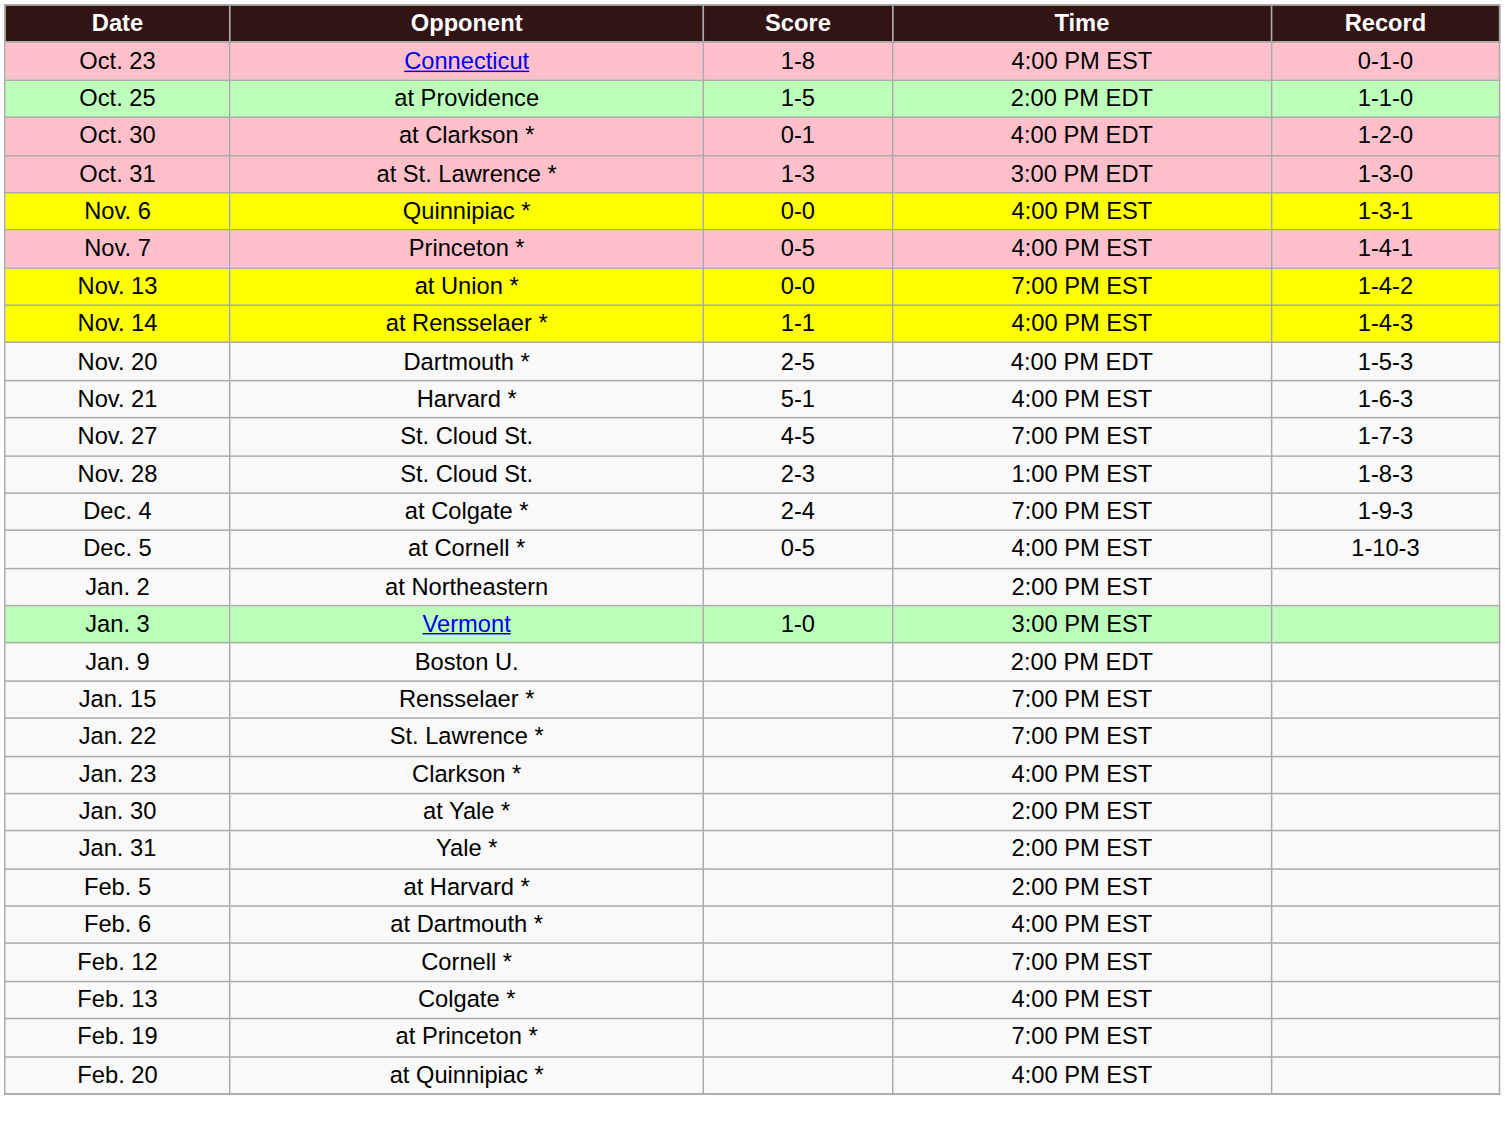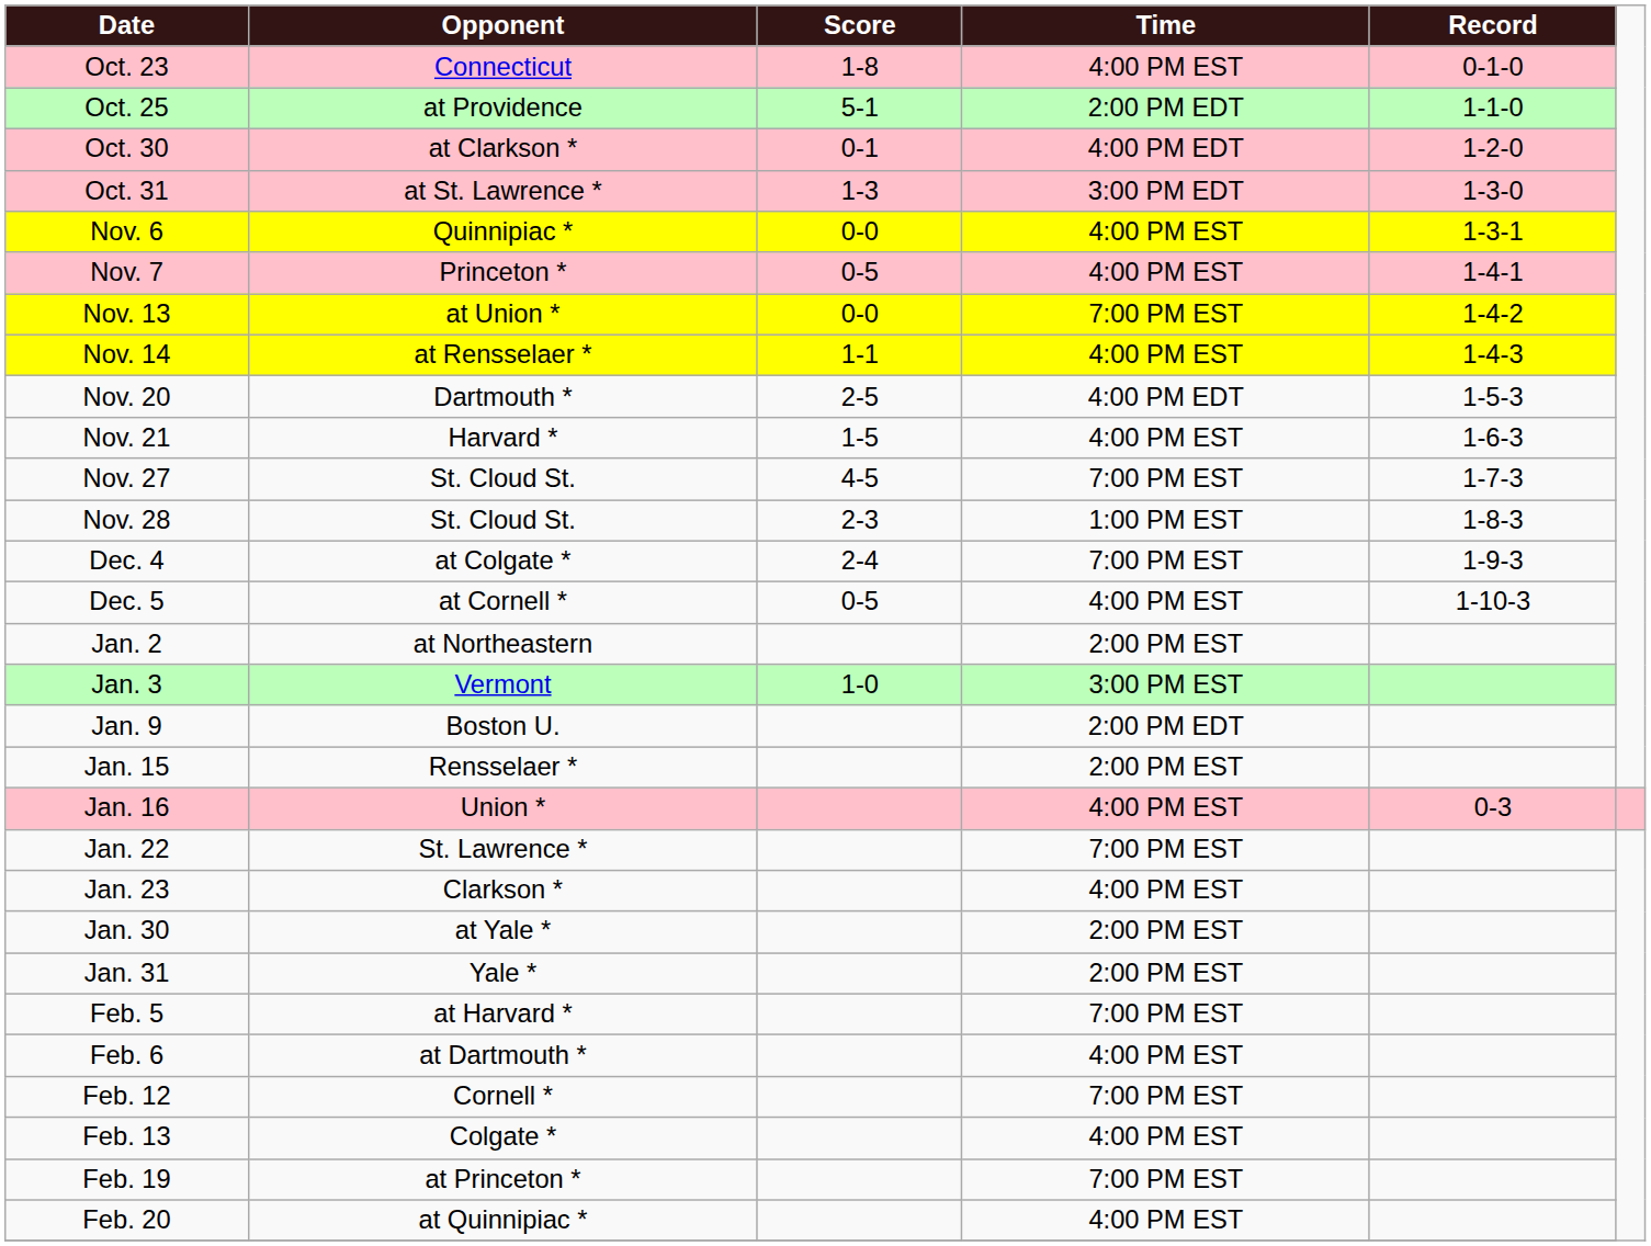 <table class="wikitable" width="80%">
 <tr align="center"  style=" background:#321414;color:#FFFFFF;">
 <td><strong>Date</strong></td>
 <td><strong>Opponent</strong></td>
 <td><strong>Score</strong></td>
 <td><strong>Time</strong></td>
 <td><strong>Record</strong></td>
 </tr>
 <tr align="center" bgcolor="pink">
 <td>Oct. 23</td>
 <td><a href='#'>Connecticut</a></td>
 <td>1-8</td>
 <td>4:00 PM EST</td>
 <td>0-1-0</td>
 </tr>
 <tr align="center" bgcolor="bbffbb">
 <td>Oct. 25</td>
 <td>at Providence</td>
-<td>1-5</td>
+<td>5-1</td>
 <td>2:00 PM EDT</td>
 <td>1-1-0</td>
 </tr>
 <tr align="center" bgcolor="pink">
 <td>Oct. 30</td>
 <td>at Clarkson *</td>
 <td>0-1</td>
 <td>4:00 PM EDT</td>
 <td>1-2-0</td>
 </tr>
 <tr align="center" bgcolor="pink">
 <td>Oct. 31</td>
 <td>at St. Lawrence *</td>
 <td>1-3</td>
 <td>3:00 PM EDT</td>
 <td>1-3-0</td>
 </tr>
 <tr align="center" bgcolor="yellow">
 <td>Nov. 6</td>
 <td>Quinnipiac *</td>
 <td>0-0</td>
 <td>4:00 PM EST</td>
 <td>1-3-1</td>
 </tr>
 <tr align="center" bgcolor="pink">
 <td>Nov. 7</td>
 <td>Princeton *</td>
 <td>0-5</td>
 <td>4:00 PM EST</td>
 <td>1-4-1</td>
 </tr>
 <tr align="center" bgcolor="yellow">
 <td>Nov. 13</td>
 <td>at Union *</td>
 <td>0-0</td>
 <td>7:00 PM EST</td>
 <td>1-4-2</td>
 </tr>
 <tr align="center" bgcolor="yellow">
 <td>Nov. 14</td>
 <td>at Rensselaer *</td>
 <td>1-1</td>
 <td>4:00 PM EST</td>
 <td>1-4-3</td>
 </tr>
 <tr align="center" bgcolor="">
 <td>Nov. 20</td>
 <td>Dartmouth *</td>
 <td>2-5</td>
 <td>4:00 PM EDT</td>
 <td>1-5-3</td>
 </tr>
 <tr align="center" bgcolor="">
 <td>Nov. 21</td>
 <td>Harvard *</td>
-<td>5-1</td>
+<td>1-5</td>
 <td>4:00 PM EST</td>
 <td>1-6-3</td>
 </tr>
 <tr align="center" bgcolor="">
 <td>Nov. 27</td>
 <td>St. Cloud St.</td>
 <td>4-5</td>
 <td>7:00 PM EST</td>
 <td>1-7-3</td>
 </tr>
 <tr align="center" bgcolor="">
 <td>Nov. 28</td>
 <td>St. Cloud St.</td>
 <td>2-3</td>
 <td>1:00 PM EST</td>
 <td>1-8-3</td>
 </tr>
 <tr align="center" bgcolor="">
 <td>Dec. 4</td>
 <td>at Colgate *</td>
 <td>2-4</td>
 <td>7:00 PM EST</td>
 <td>1-9-3</td>
 </tr>
 <tr align="center" bgcolor="">
 <td>Dec. 5</td>
 <td>at Cornell *</td>
 <td>0-5</td>
 <td>4:00 PM EST</td>
 <td>1-10-3</td>
 </tr>
 <tr align="center" bgcolor="">
 <td>Jan. 2</td>
 <td>at Northeastern</td>
 <td></td>
 <td>2:00 PM EST</td>
 <td></td>
 </tr>
 <tr align="center" bgcolor="bbffbb">
 <td>Jan. 3</td>
 <td><a href='#'>Vermont</a></td>
 <td>1-0</td>
 <td>3:00 PM EST</td>
 <td></td>
 </tr>
 <tr align="center" bgcolor="">
 <td>Jan. 9</td>
 <td>Boston U.</td>
 <td></td>
 <td>2:00 PM EDT</td>
 <td></td>
 </tr>
 <tr align="center" bgcolor="">
 <td>Jan. 15</td>
 <td>Rensselaer *</td>
 <td></td>
-<td>7:00 PM EST</td>
+<td>2:00 PM EST</td>
+<td></td>
+</tr>
+<tr align="center" bgcolor="pink">
+<td>Jan. 16</td>
+<td>Union *</td>
+<td></td>
+<td>4:00 PM EST</td>
+<td>0-3</td>
 <td></td>
 </tr>
 <tr align="center" bgcolor="">
 <td>Jan. 22</td>
 <td>St. Lawrence *</td>
 <td></td>
 <td>7:00 PM EST</td>
 <td></td>
 </tr>
 <tr align="center" bgcolor="">
 <td>Jan. 23</td>
 <td>Clarkson *</td>
 <td></td>
 <td>4:00 PM EST</td>
 <td></td>
 </tr>
 <tr align="center" bgcolor="">
 <td>Jan. 30</td>
 <td>at Yale *</td>
 <td></td>
 <td>2:00 PM EST</td>
 <td></td>
 </tr>
 <tr align="center" bgcolor="">
 <td>Jan. 31</td>
 <td>Yale *</td>
 <td></td>
 <td>2:00 PM EST</td>
 <td></td>
 </tr>
 <tr align="center" bgcolor="">
 <td>Feb. 5</td>
 <td>at Harvard *</td>
 <td></td>
-<td>2:00 PM EST</td>
+<td>7:00 PM EST</td>
 <td></td>
 </tr>
 <tr align="center" bgcolor="">
 <td>Feb. 6</td>
 <td>at Dartmouth *</td>
 <td></td>
 <td>4:00 PM EST</td>
 <td></td>
 </tr>
 <tr align="center" bgcolor="">
 <td>Feb. 12</td>
 <td>Cornell *</td>
 <td></td>
 <td>7:00 PM EST</td>
 <td></td>
 </tr>
 <tr align="center" bgcolor="">
 <td>Feb. 13</td>
 <td>Colgate *</td>
 <td></td>
 <td>4:00 PM EST</td>
 <td></td>
 </tr>
 <tr align="center" bgcolor="">
 <td>Feb. 19</td>
 <td>at Princeton *</td>
 <td></td>
 <td>7:00 PM EST</td>
 <td></td>
 </tr>
 <tr align="center" bgcolor="">
 <td>Feb. 20</td>
 <td>at Quinnipiac *</td>
 <td></td>
 <td>4:00 PM EST</td>
 <td></td>
 </tr>
 <tr align="center" bgcolor="">
 </tr>
 </table>
